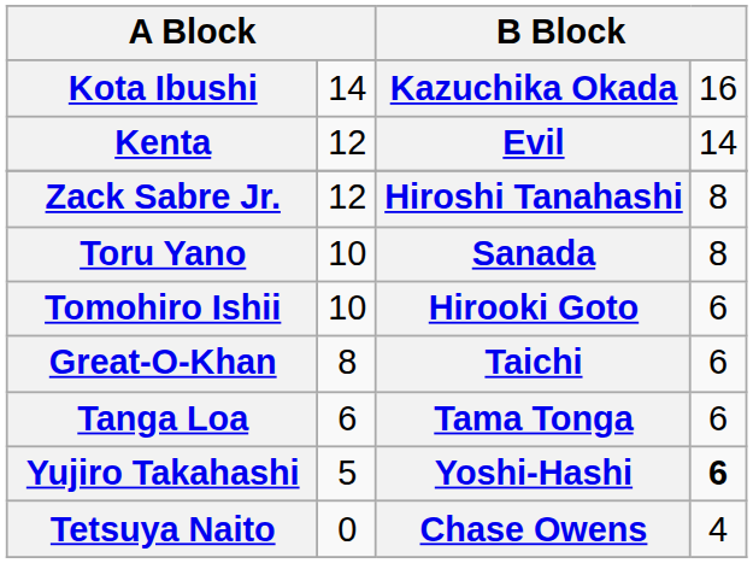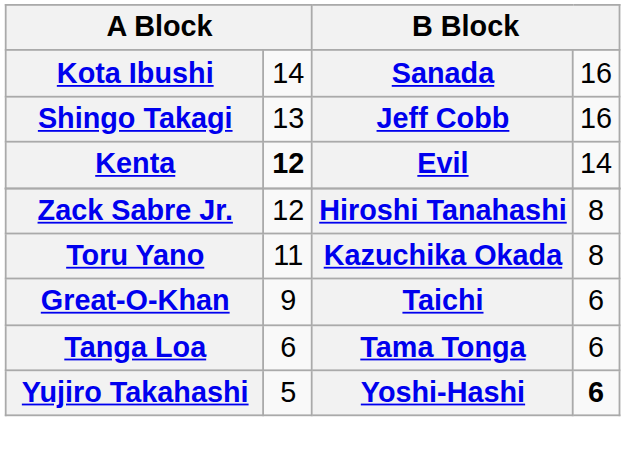 <table class="wikitable" style="margin: 1em auto 1em auto; text-align:center">
 <tr>
 <th colspan="2" style="width:50%">A Block</th>
 <th colspan="2" style="width:50%">B Block</th>
 </tr>
 <tr>
 <th><a href='#'>Kota Ibushi</a></th>
 <td>14</td>
-<th><a href='#'>Kazuchika Okada</a></th>
+<th><a href='#'>Sanada</a></th>
+<td>16</td>
+</tr>
+<tr>
+<th><a href='#'>Shingo Takagi</a></th>
+<td>13</td>
+<th><a href='#'>Jeff Cobb</a></th>
 <td>16</td>
 </tr>
 <tr>
 <th><a href='#'>Kenta</a></th>
-<td>12</td>
+<td><strong>12</strong></td>
 <th><a href='#'>Evil</a></th>
 <td>14</td>
 </tr>
 <tr>
 </tr>
 <tr>
 <th><a href='#'>Zack Sabre Jr.</a></th>
 <td>12</td>
 <th><a href='#'>Hiroshi Tanahashi</a></th>
 <td>8</td>
 </tr>
 <tr>
 <th><a href='#'>Toru Yano</a></th>
-<td>10</td>
-<th><a href='#'>Sanada</a></th>
+<td>11</td>
+<th><a href='#'>Kazuchika Okada</a></th>
 <td>8</td>
 </tr>
 <tr>
-<th><a href='#'>Tomohiro Ishii</a></th>
-<td>10</td>
-<th><a href='#'>Hirooki Goto</a></th>
-<td>6</td>
-</tr>
-<tr>
 <th><a href='#'>Great-O-Khan</a></th>
-<td>8</td>
+<td>9</td>
 <th><a href='#'>Taichi</a></th>
 <td>6</td>
 </tr>
 <tr>
 <th><a href='#'>Tanga Loa</a></th>
 <td>6</td>
 <th><a href='#'>Tama Tonga</a></th>
 <td>6</td>
 </tr>
 <tr>
 <th><a href='#'>Yujiro Takahashi</a></th>
 <td>5</td>
 <th><a href='#'>Yoshi-Hashi</a></th>
 <td><strong>6</strong></td>
 </tr>
-<tr>
-<th><a href='#'>Tetsuya Naito</a><br></th>
-<td>0</td>
-<th><a href='#'>Chase Owens</a></th>
-<td>4</td>
-</tr>
 </table>
